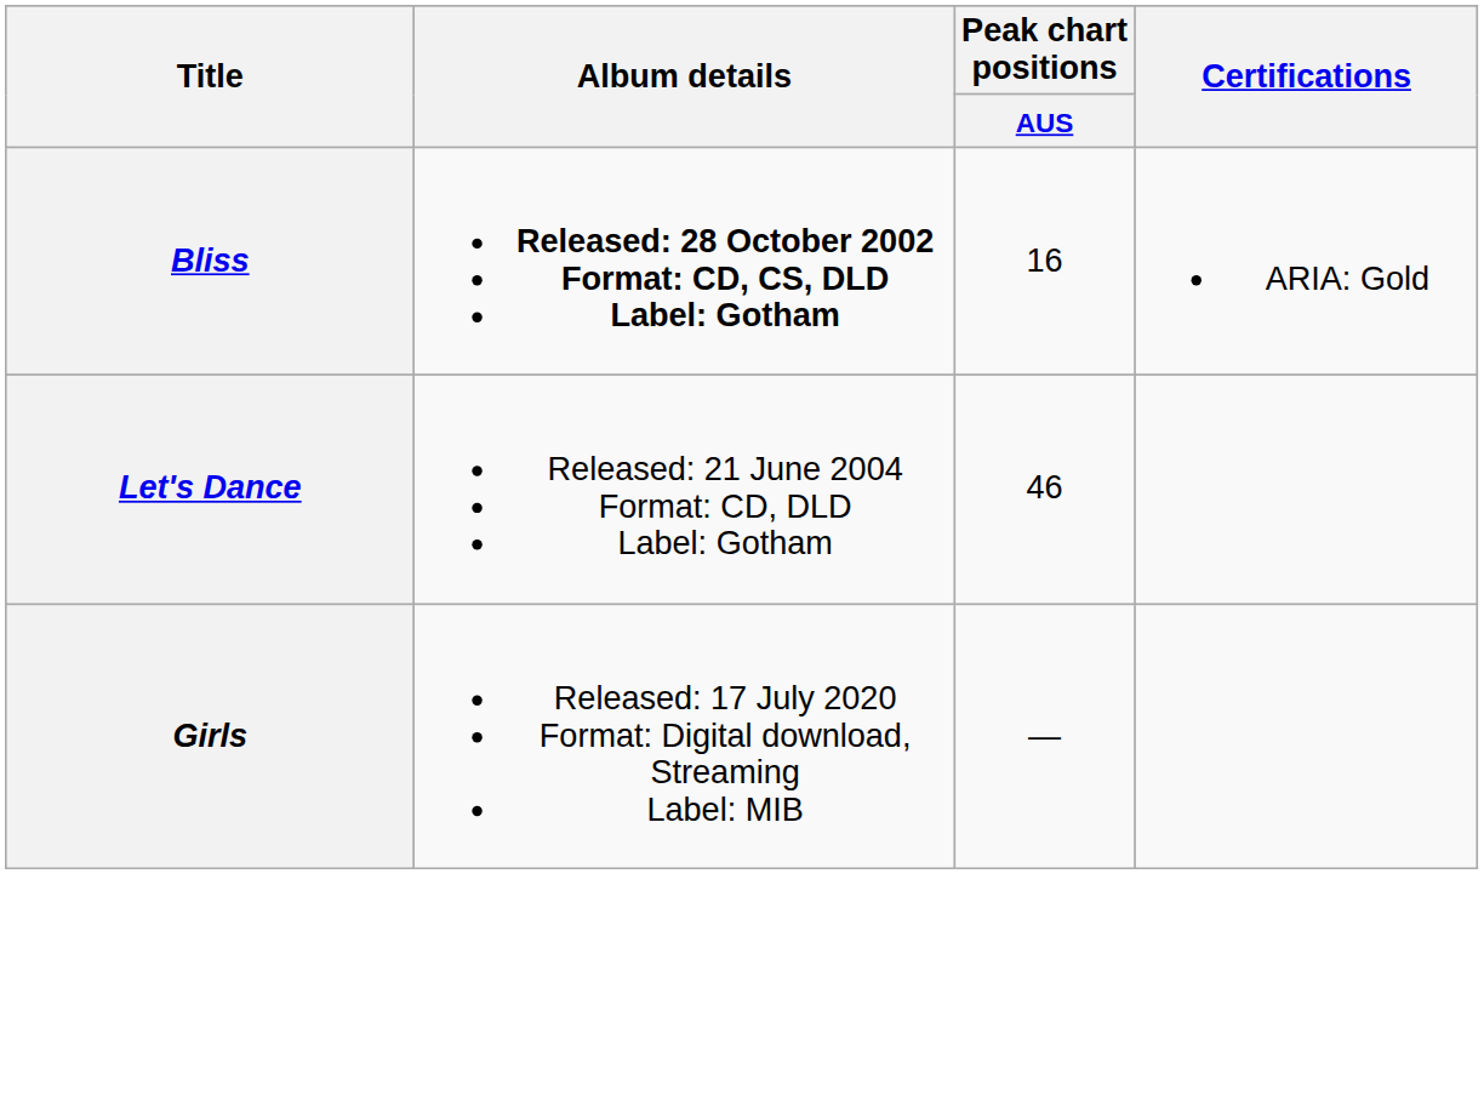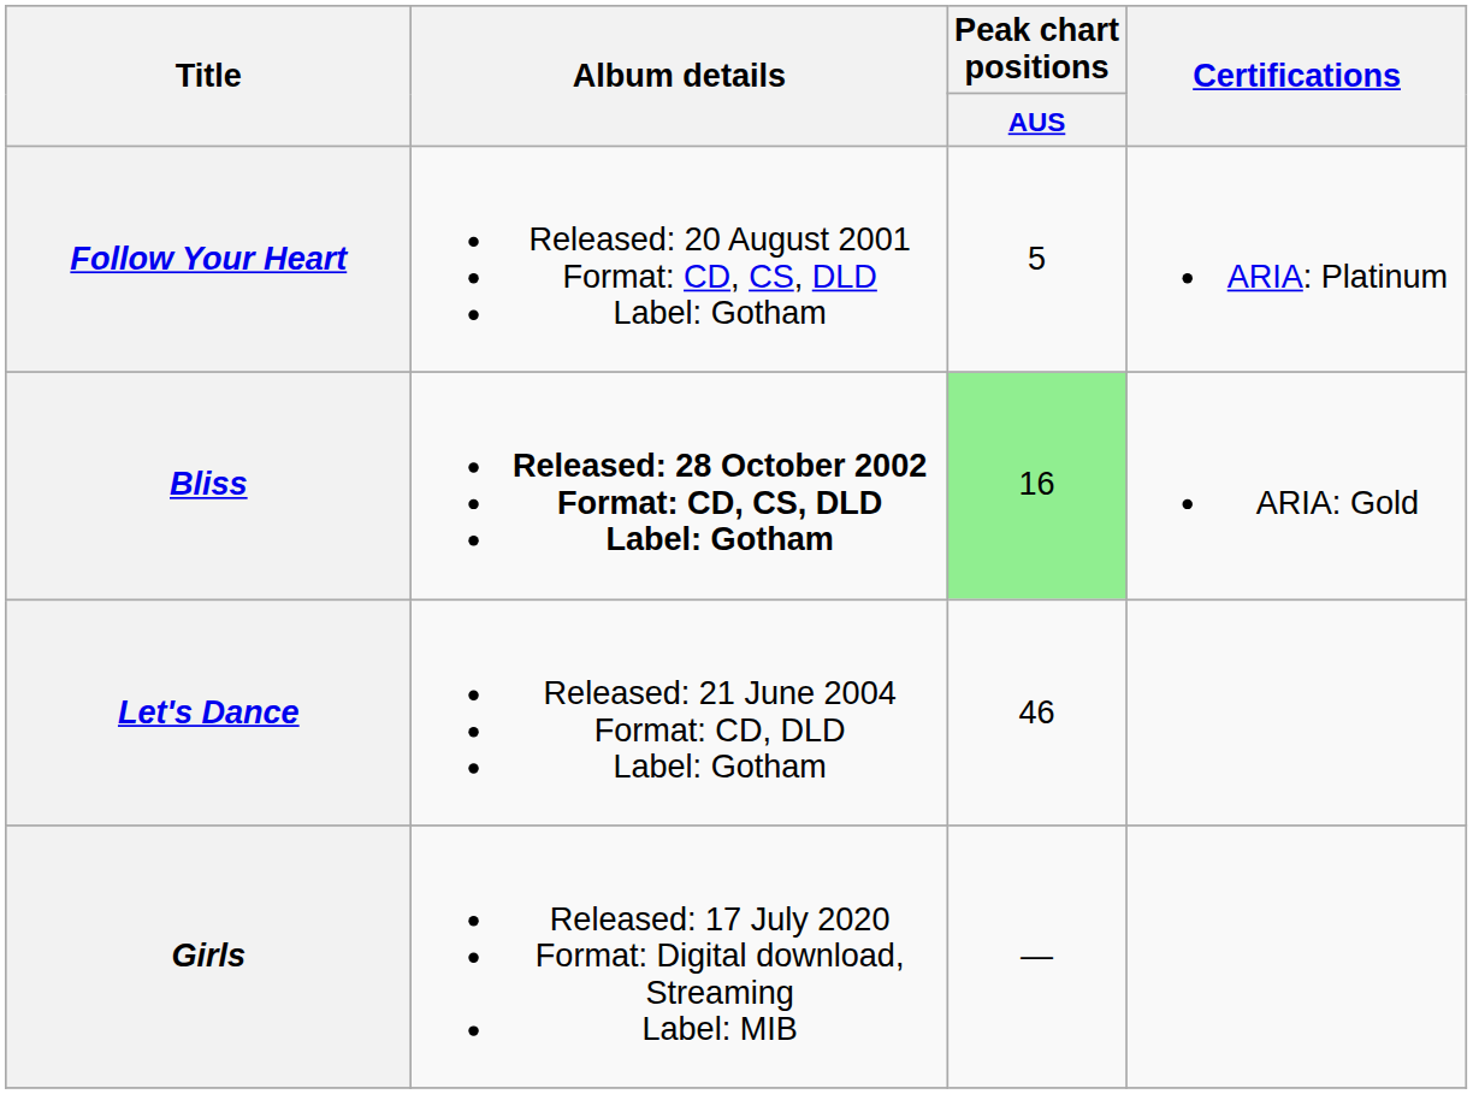 <table class="wikitable plainrowheaders" style="text-align:center;" border="1">
 <tr>
 <th scope="col" rowspan="2" style="width:12em;">Title</th>
 <th scope="col" rowspan="2" style="width:16em;">Album details</th>
 <th scope="col" colspan="1">Peak chart<br>positions</th>
 <th scope="col" rowspan="2" style="width:10em;"><a href='#'>Certifications</a></th>
 </tr>
 <tr>
 <th scope="col" style="text-align:center;"><small><a href='#'>AUS</a><br></small></th>
 </tr>
 <tr>
+<th scope="row"><em><a href='#'>Follow Your Heart</a></em></th>
+<td><br><ul><li>Released: 20 August 2001</li><li>Format: <a href='#'>CD</a>, <a href='#'>CS</a>, <a href='#'>DLD</a></li><li>Label: Gotham</li></ul></td>
+<td>5</td>
+<td><br><ul><li><a href='#'>ARIA</a>: Platinum</li></ul></td>
+</tr>
+<tr>
 <th scope="row"><em><a href='#'>Bliss</a></em></th>
 <td><strong><br><ul><li>Released: 28 October 2002</li><li>Format: CD, CS, DLD</li><li>Label: Gotham</li></ul></strong></td>
-<td>16</td>
+<td style="background: lightgreen;">16</td>
 <td><br><ul><li>ARIA: Gold</li></ul></td>
 </tr>
 <tr>
 <th scope="row"><em><a href='#'>Let's Dance</a></em></th>
 <td><br><ul><li>Released: 21 June 2004</li><li>Format: CD, DLD</li><li>Label: Gotham</li></ul></td>
 <td>46</td>
 <td></td>
 </tr>
 <tr>
 <th scope="row"><em>Girls</em></th>
 <td><br><ul><li>Released: 17 July 2020</li><li>Format: Digital download, Streaming</li><li>Label: MIB</li></ul></td>
 <td>—</td>
 <td></td>
 </tr>
 </table>
